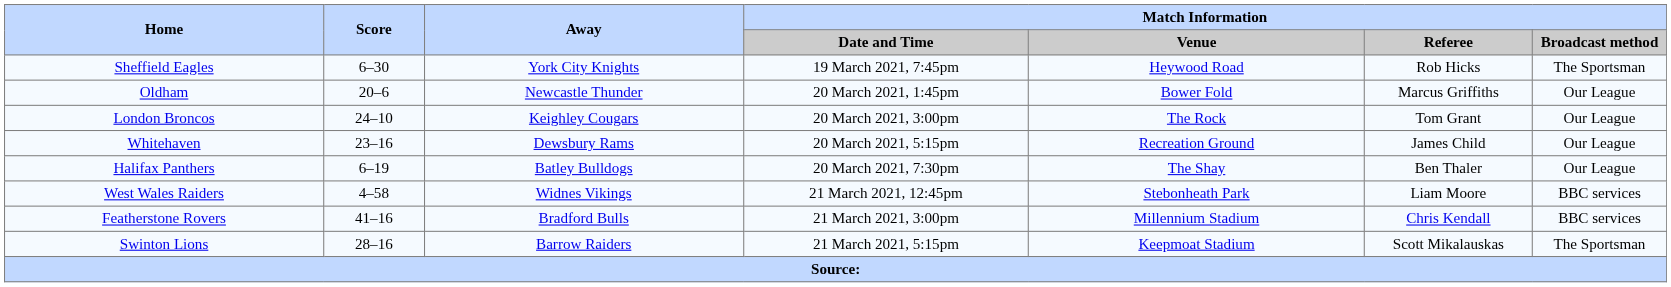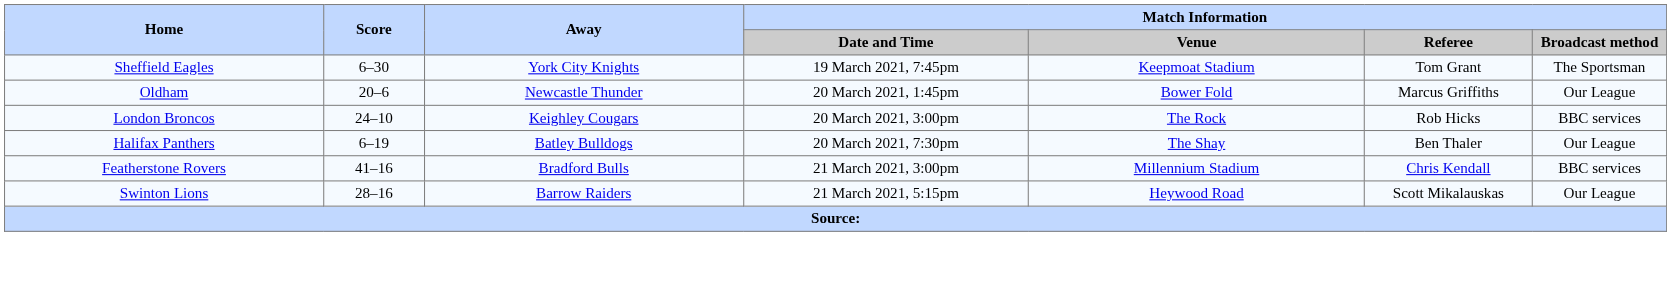 <table border=1 style="border-collapse:collapse; font-size:90%; text-align:center"; cellpadding=3 cellspacing=0 width=100%>
 <tr style="background:#C1D8ff;">
 <th scope="col" rowspan=2 width=19%>Home</th>
 <th scope="col" rowspan=2 width=6%>Score</th>
 <th scope="col" rowspan=2 width=19%>Away</th>
 <th colspan=4>Match Information</th>
 </tr>
 <tr style="background:#CCCCCC;">
 <th scope="col" width=17%>Date and Time</th>
 <th scope="col" width=20%>Venue</th>
 <th scope="col" width=10%>Referee</th>
 <th scope="col" width=8%>Broadcast method</th>
 </tr>
 <tr style="background:#F5FAFF;">
 <td> <a href='#'>Sheffield Eagles</a></td>
 <td>6–30</td>
 <td> <a href='#'>York City Knights</a></td>
 <td>19 March 2021, 7:45pm</td>
-<td><a href='#'>Heywood Road</a></td>
-<td>Rob Hicks</td>
+<td><a href='#'>Keepmoat Stadium</a></td>
+<td>Tom Grant</td>
 <td>The Sportsman</td>
 </tr>
 <tr style="background:#F5FAFF;">
 <td> <a href='#'>Oldham</a></td>
 <td>20–6</td>
 <td> <a href='#'>Newcastle Thunder</a></td>
 <td>20 March 2021, 1:45pm</td>
 <td><a href='#'>Bower Fold</a></td>
 <td>Marcus Griffiths</td>
 <td>Our League</td>
 </tr>
 <tr style="background:#F5FAFF;">
 <td> <a href='#'>London Broncos</a></td>
 <td>24–10</td>
 <td> <a href='#'>Keighley Cougars</a></td>
 <td>20 March 2021, 3:00pm</td>
 <td><a href='#'>The Rock</a></td>
-<td>Tom Grant</td>
-<td>Our League</td>
-</tr>
-<tr style="background:#F5FAFF;">
-<td> <a href='#'>Whitehaven</a></td>
-<td>23–16</td>
-<td> <a href='#'>Dewsbury Rams</a></td>
-<td>20 March 2021, 5:15pm</td>
-<td><a href='#'>Recreation Ground</a></td>
-<td>James Child</td>
-<td>Our League</td>
+<td>Rob Hicks</td>
+<td>BBC services</td>
 </tr>
 <tr style="background:#F5FAFF;">
 <td> <a href='#'>Halifax Panthers</a></td>
 <td>6–19</td>
 <td> <a href='#'>Batley Bulldogs</a></td>
 <td>20 March 2021, 7:30pm</td>
 <td><a href='#'>The Shay</a></td>
 <td>Ben Thaler</td>
 <td>Our League</td>
-</tr>
-<tr style="background:#F5FAFF;">
-<td> <a href='#'>West Wales Raiders</a></td>
-<td>4–58</td>
-<td> <a href='#'>Widnes Vikings</a></td>
-<td>21 March 2021, 12:45pm</td>
-<td><a href='#'>Stebonheath Park</a></td>
-<td>Liam Moore</td>
-<td>BBC services</td>
 </tr>
 <tr style="background:#F5FAFF;">
 <td> <a href='#'>Featherstone Rovers</a></td>
 <td>41–16</td>
 <td> <a href='#'>Bradford Bulls</a></td>
 <td>21 March 2021, 3:00pm</td>
 <td><a href='#'>Millennium Stadium</a></td>
 <td><a href='#'>Chris Kendall</a></td>
 <td>BBC services</td>
 </tr>
 <tr style="background:#F5FAFF;">
 <td> <a href='#'>Swinton Lions</a></td>
 <td>28–16</td>
 <td> <a href='#'>Barrow Raiders</a></td>
 <td>21 March 2021, 5:15pm</td>
-<td><a href='#'>Keepmoat Stadium</a></td>
+<td><a href='#'>Heywood Road</a></td>
 <td>Scott Mikalauskas</td>
-<td>The Sportsman</td>
+<td>Our League</td>
 </tr>
 <tr style="background:#C1D8ff;">
 <th colspan=7>Source:</th>
 </tr>
 </table>
